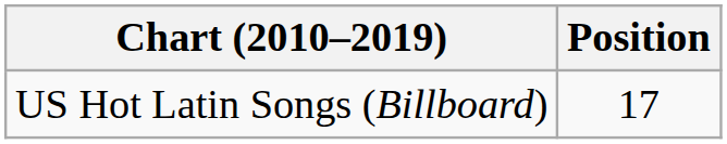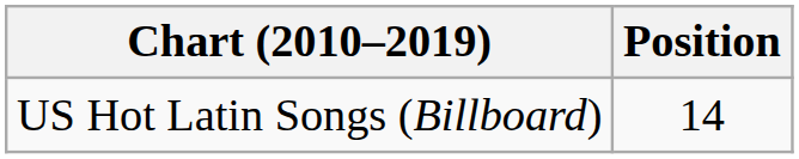 <table class="wikitable">
 <tr>
 <th>Chart (2010–2019)</th>
 <th>Position</th>
 </tr>
 <tr>
 <td>US Hot Latin Songs (<em>Billboard</em>)</td>
-<td style="text-align:center;">17</td>
+<td style="text-align:center;">14</td>
 </tr>
 </table>
